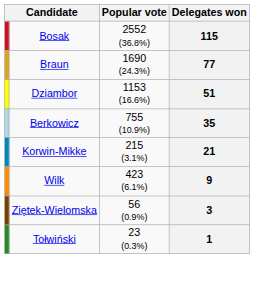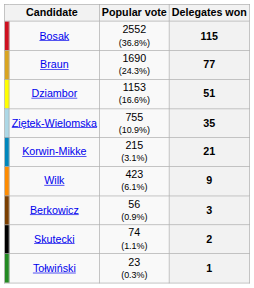 <table class="wikitable sortable" style="text-align:center;">
 <tr>
 <th colspan=2>Candidate</th>
 <th>Popular vote</th>
 <th>Delegates won</th>
 </tr>
 <tr>
 <td style="background:#CF1020;"></td>
 <td><a href='#'>Bosak</a></td>
 <td>2552<br><small>(36.8%)</small></td>
 <th scope="row" data-sort-value="115">115</th>
 </tr>
 <tr>
 <td style="background:#DAA520;"></td>
 <td><a href='#'>Braun</a></td>
 <td>1690<br><small>(24.3%)</small></td>
 <th scope="row" data-sort-value="77">77</th>
 </tr>
 <tr>
 <td style="background:#FFFF00;"></td>
 <td><a href='#'>Dziambor</a></td>
 <td>1153<br><small>(16.6%)</small></td>
 <th scope="row" data-sort-value="51">51</th>
 </tr>
 <tr>
 <td style="background:#ADD8E6;"></td>
-<td><a href='#'>Berkowicz</a></td>
+<td><a href='#'>Ziętek-Wielomska</a></td>
 <td>755<br><small>(10.9%)</small></td>
 <th scope="row" data-sort-value="35">35</th>
 </tr>
 <tr>
 <td style="background:#0087BD;"></td>
 <td><a href='#'>Korwin-Mikke</a></td>
 <td>215<br><small>(3.1%)</small></td>
 <th scope="row" data-sort-value="21">21</th>
 </tr>
 <tr>
 <td style="background:#FF8C00;"></td>
 <td><a href='#'>Wilk</a></td>
 <td>423<br><small>(6.1%)</small></td>
 <th scope="row" data-sort-value="9">9</th>
 </tr>
 <tr>
 <td style="background:#7B3F00;"></td>
-<td><a href='#'>Ziętek-Wielomska</a></td>
+<td><a href='#'>Berkowicz</a></td>
 <td>56<br><small>(0.9%)</small></td>
 <th scope="row" data-sort-value="3">3</th>
+</tr>
+<tr>
+<td style="background:#000000;"></td>
+<td><a href='#'>Skutecki</a></td>
+<td>74<br><small>(1.1%)</small></td>
+<th scope="row" data-sort-value="2">2</th>
 </tr>
 <tr>
 <td style="background:#228B22;"></td>
 <td><a href='#'>Tołwiński</a></td>
 <td>23<br><small>(0.3%)</small></td>
 <th scope="row" data-sort-value="1">1</th>
 </tr>
 </table>
